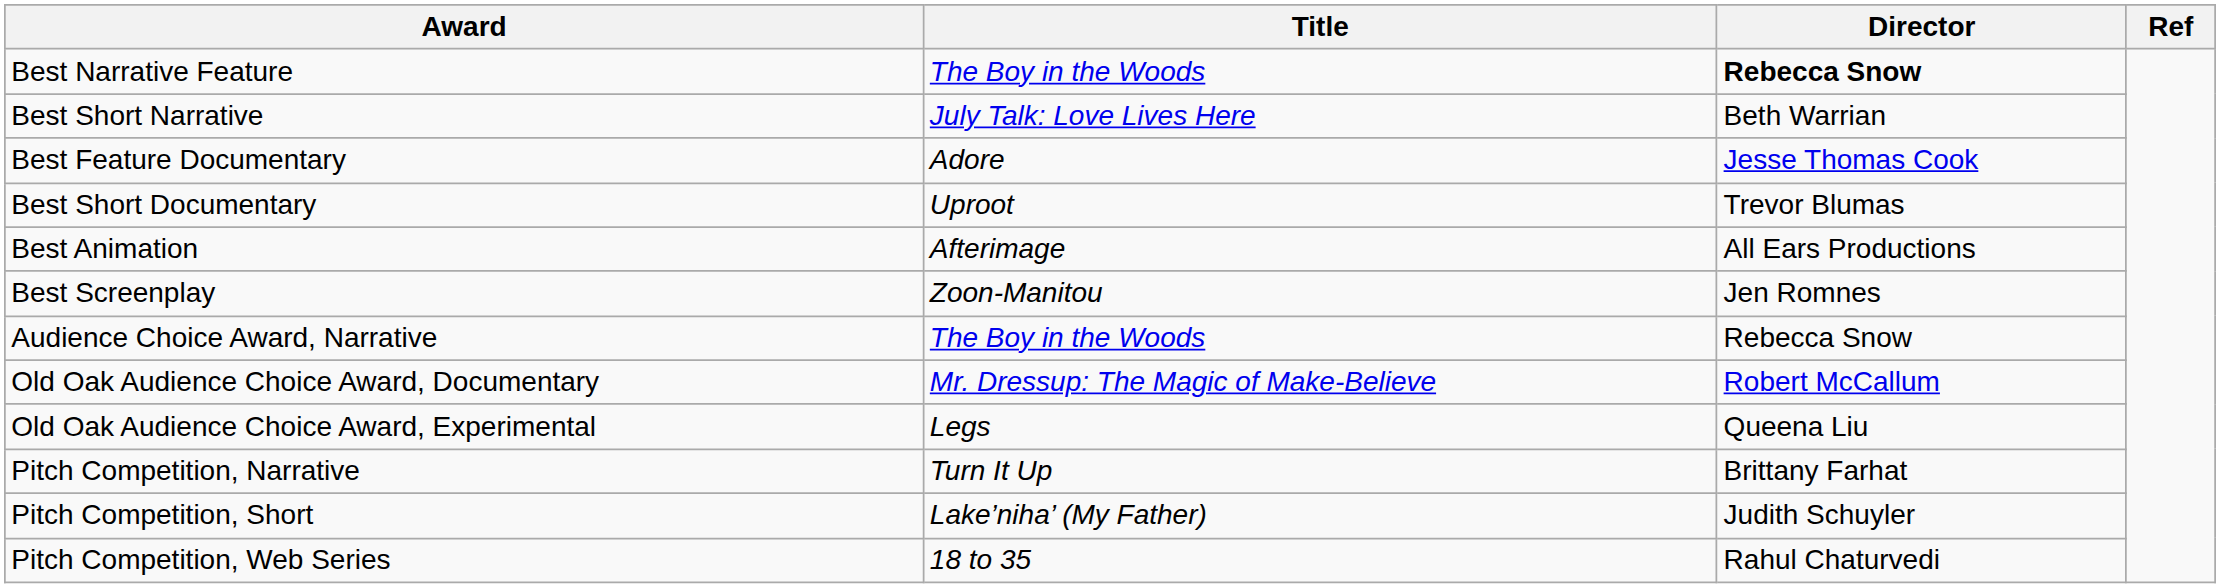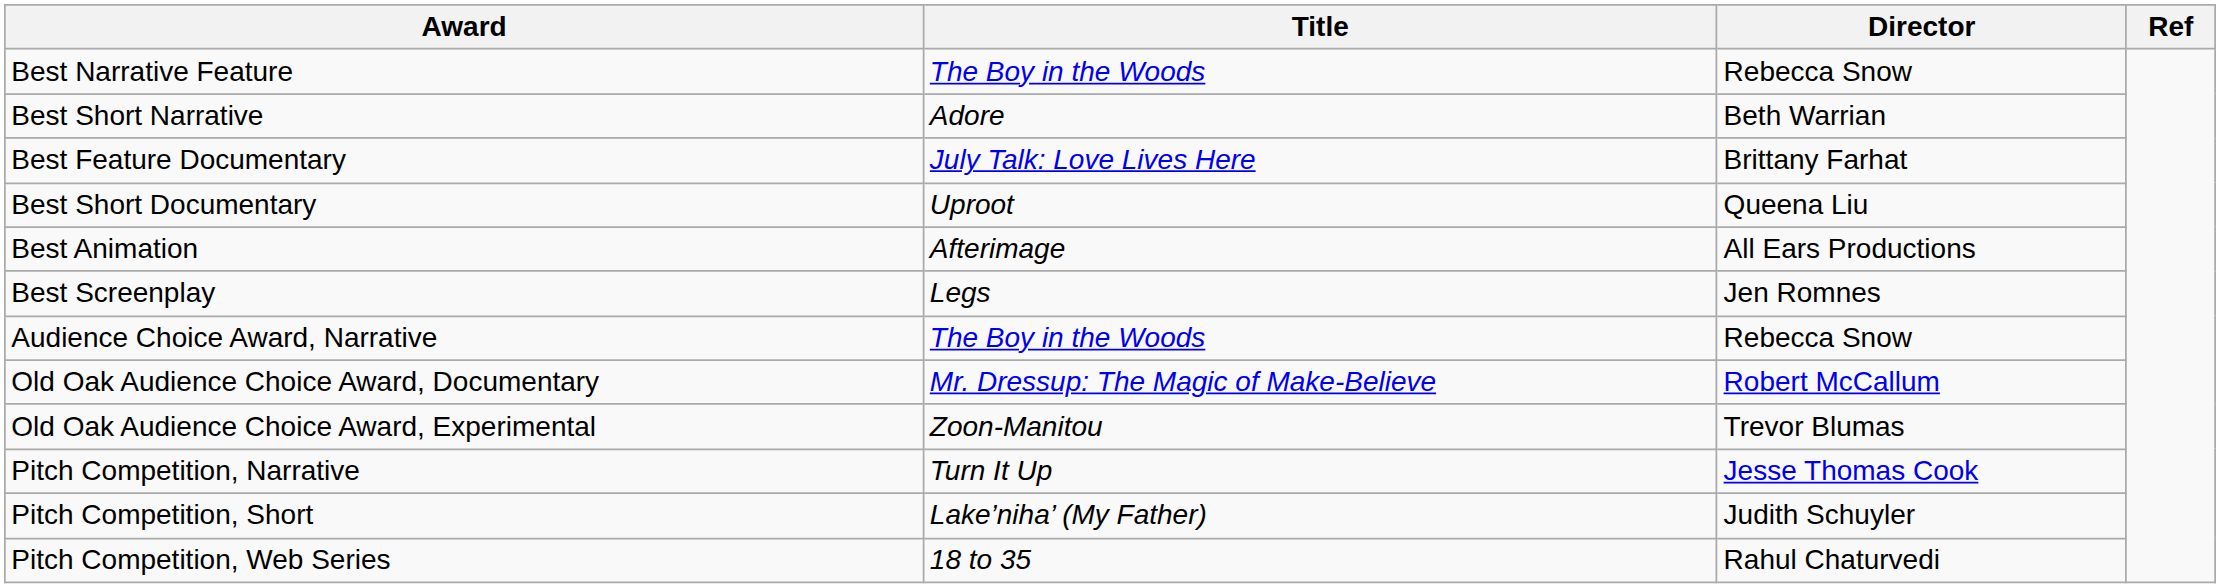 <table class="wikitable" width=100%>
 <tr>
 <th>Award</th>
 <th>Title</th>
 <th>Director</th>
 <th>Ref</th>
 </tr>
 <tr>
 <td>Best Narrative Feature</td>
 <td><em><a href='#'>The Boy in the Woods</a></em></td>
-<td><strong>Rebecca Snow</strong></td>
+<td>Rebecca Snow</td>
 <td rowspan=12></td>
 </tr>
 <tr>
 <td>Best Short Narrative</td>
-<td><em><a href='#'>July Talk: Love Lives Here</a></em></td>
+<td><em>Adore</em></td>
 <td>Beth Warrian</td>
 </tr>
 <tr>
 <td>Best Feature Documentary</td>
-<td><em>Adore</em></td>
-<td><a href='#'>Jesse Thomas Cook</a></td>
+<td><em><a href='#'>July Talk: Love Lives Here</a></em></td>
+<td>Brittany Farhat</td>
 </tr>
 <tr>
 <td>Best Short Documentary</td>
 <td><em>Uproot</em></td>
-<td>Trevor Blumas</td>
+<td>Queena Liu</td>
 </tr>
 <tr>
 <td>Best Animation</td>
 <td><em>Afterimage</em></td>
 <td>All Ears Productions</td>
 </tr>
 <tr>
 <td>Best Screenplay</td>
-<td><em>Zoon-Manitou</em></td>
+<td><em>Legs</em></td>
 <td>Jen Romnes</td>
 </tr>
 <tr>
 <td>Audience Choice Award, Narrative</td>
 <td><em><a href='#'>The Boy in the Woods</a></em></td>
 <td>Rebecca Snow</td>
 </tr>
 <tr>
 <td>Old Oak Audience Choice Award, Documentary</td>
 <td><em><a href='#'>Mr. Dressup: The Magic of Make-Believe</a></em></td>
 <td><a href='#'>Robert McCallum</a></td>
 </tr>
 <tr>
 <td>Old Oak Audience Choice Award, Experimental</td>
-<td><em>Legs</em></td>
-<td>Queena Liu</td>
+<td><em>Zoon-Manitou</em></td>
+<td>Trevor Blumas</td>
 </tr>
 <tr>
 <td>Pitch Competition, Narrative</td>
 <td><em>Turn It Up</em></td>
-<td>Brittany Farhat</td>
+<td><a href='#'>Jesse Thomas Cook</a></td>
 </tr>
 <tr>
 <td>Pitch Competition, Short</td>
 <td><em>Lake’niha’ (My Father)</em></td>
 <td>Judith Schuyler</td>
 </tr>
 <tr>
 <td>Pitch Competition, Web Series</td>
 <td><em>18 to 35</em></td>
 <td>Rahul Chaturvedi</td>
 </tr>
 </table>
